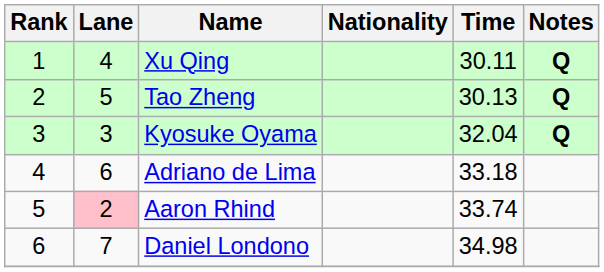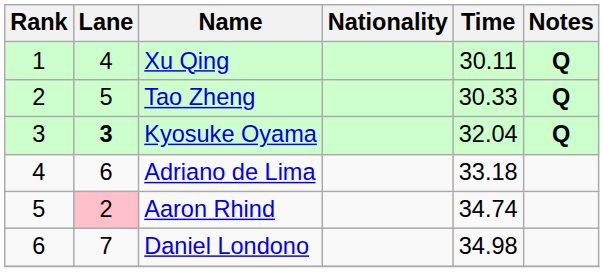 <table class="wikitable">
 <tr>
 <th>Rank</th>
 <th>Lane</th>
 <th>Name</th>
 <th>Nationality</th>
 <th>Time</th>
 <th>Notes</th>
 </tr>
 <tr bgcolor=ccffcc>
 <td align=center>1</td>
 <td align=center>4</td>
 <td><a href='#'>Xu Qing</a></td>
 <td></td>
 <td align=center>30.11</td>
 <td align=center><strong>Q</strong></td>
 </tr>
 <tr bgcolor=ccffcc>
 <td align=center>2</td>
 <td align=center>5</td>
 <td><a href='#'>Tao Zheng</a></td>
 <td></td>
-<td align=center>30.13</td>
+<td align=center>30.33</td>
 <td align=center><strong>Q</strong></td>
 </tr>
 <tr bgcolor=ccffcc>
 <td align=center>3</td>
-<td align=center>3</td>
+<td align=center><strong>3</strong></td>
 <td><a href='#'>Kyosuke Oyama</a></td>
 <td></td>
 <td align=center>32.04</td>
 <td align=center><strong>Q</strong></td>
 </tr>
 <tr>
 <td align=center>4</td>
 <td align=center>6</td>
 <td><a href='#'>Adriano de Lima</a></td>
 <td></td>
 <td align=center>33.18</td>
 <td align=center></td>
 </tr>
 <tr>
 <td align=center>5</td>
 <td align=center style="background: pink;">2</td>
 <td><a href='#'>Aaron Rhind</a></td>
 <td></td>
-<td align=center>33.74</td>
+<td align=center>34.74</td>
 <td align=center></td>
 </tr>
 <tr>
 <td align=center>6</td>
 <td align=center>7</td>
 <td><a href='#'>Daniel Londono</a></td>
 <td></td>
 <td align=center>34.98</td>
 <td align=center></td>
 </tr>
 <tr>
 </tr>
 </table>
